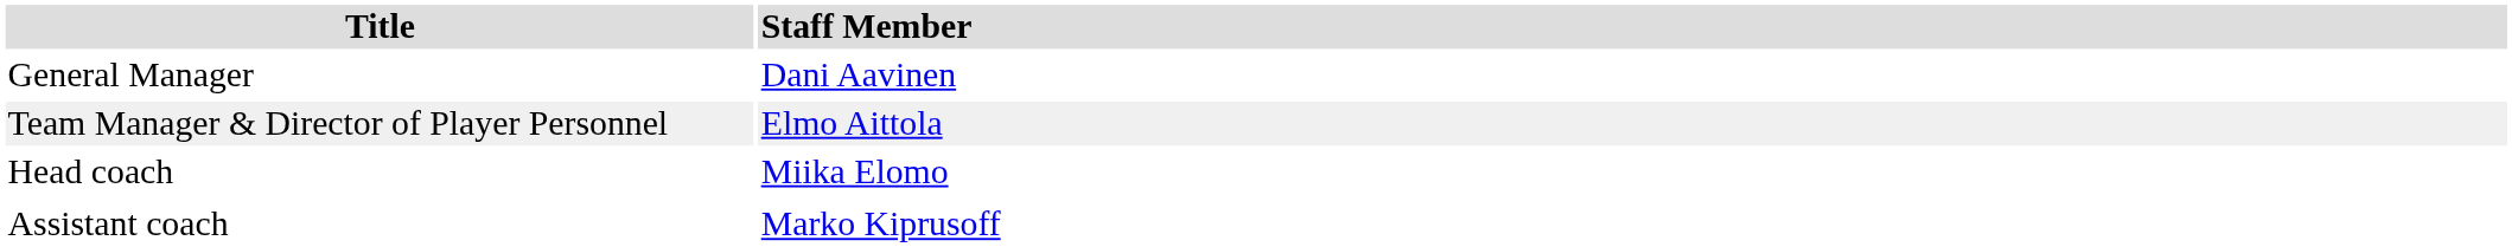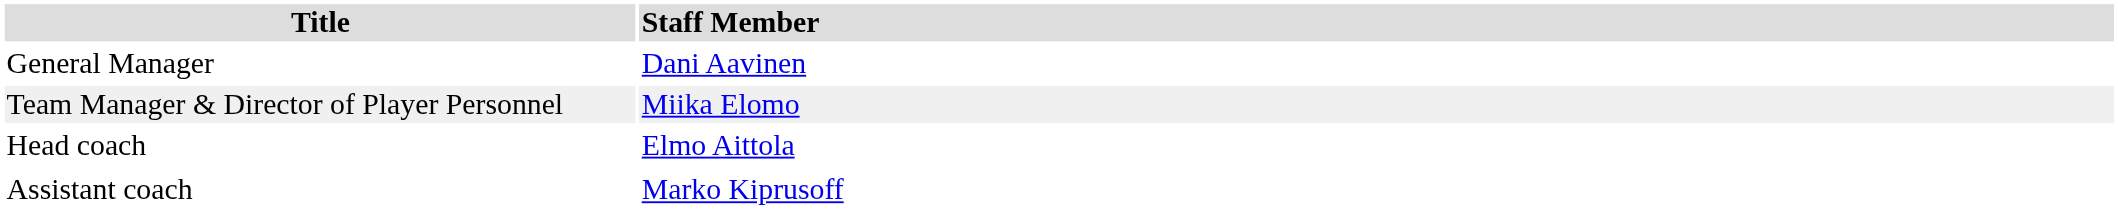 <table width=90% h=90%>
 <tr>
 <th colspan=7></th>
 </tr>
 <tr bgcolor="#dddddd">
 <th width=30%>Title</th>
 <td align=left!!width=75%><strong>Staff Member</strong></td>
 </tr>
 <tr>
 <td>General Manager</td>
 <td><a href='#'>Dani Aavinen</a></td>
 </tr>
 <tr bgcolor="#f0f0f0">
 <td>Team Manager & Director of Player Personnel</td>
-<td><a href='#'>Elmo Aittola</a></td>
+<td><a href='#'>Miika Elomo</a></td>
 </tr>
 <tr>
 <td>Head coach</td>
-<td><a href='#'>Miika Elomo</a></td>
+<td><a href='#'>Elmo Aittola</a></td>
 </tr>
 <tr bgcolor="#f0f0f0">
 </tr>
 <tr>
 <td>Assistant coach</td>
 <td><a href='#'>Marko Kiprusoff</a></td>
 </tr>
 </table>
